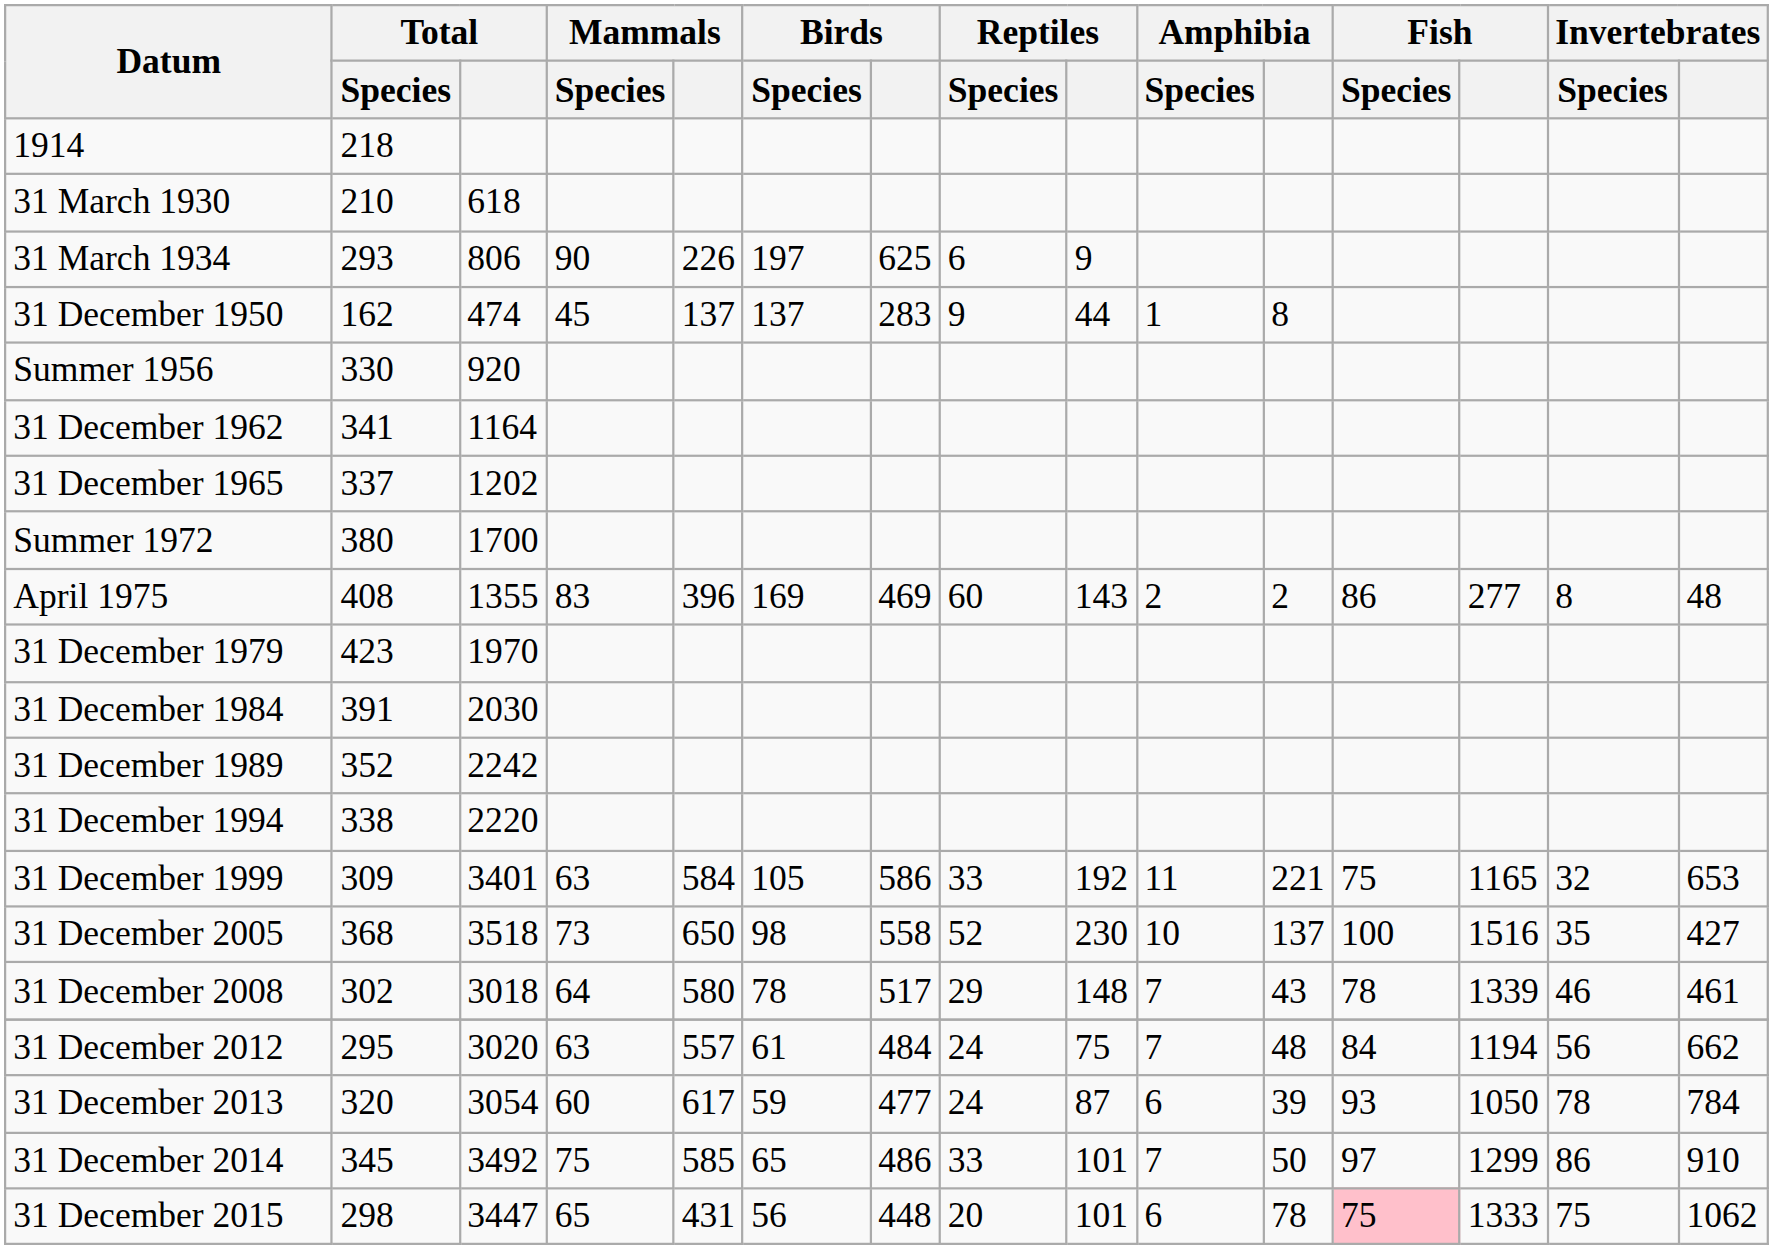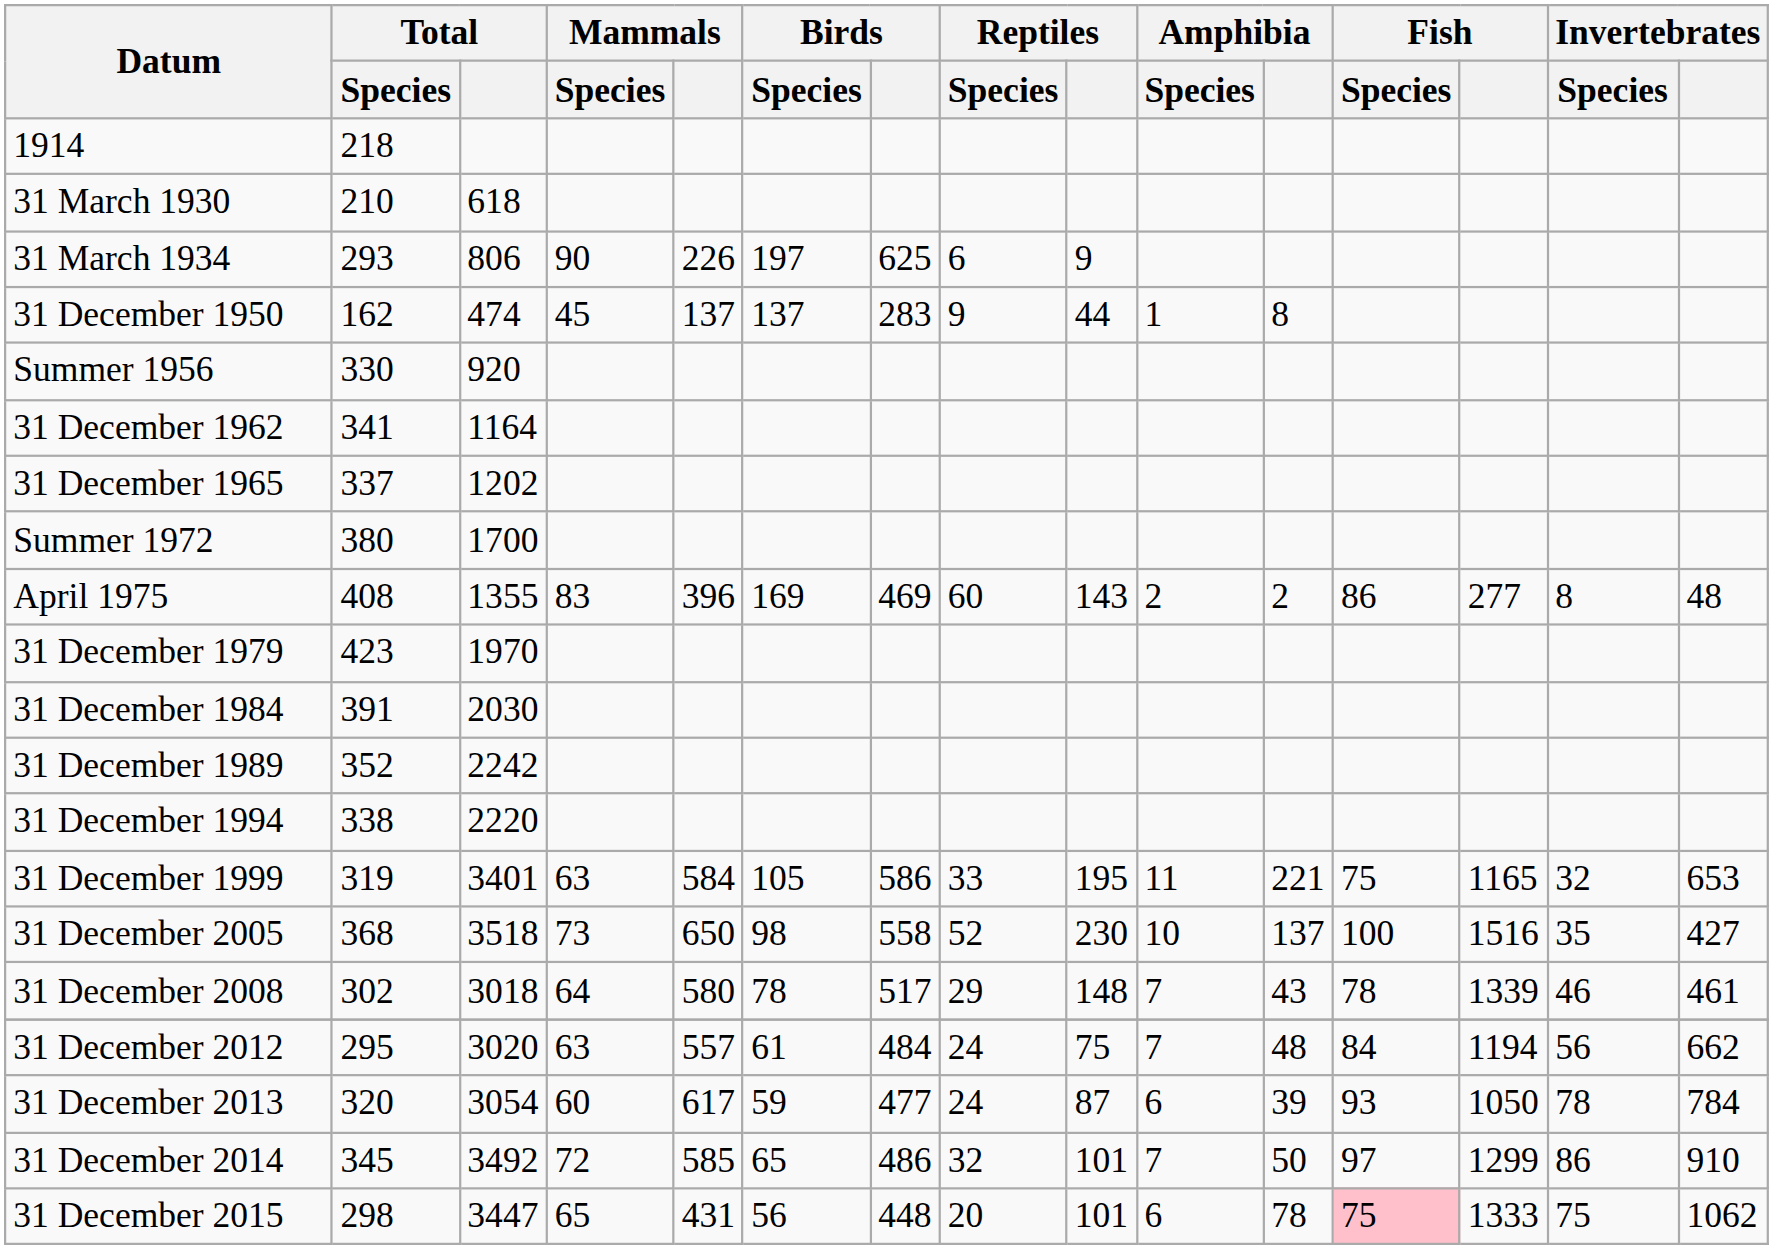 <table class="wikitable">
 <tr style="background:#DFDFDF">
 <th width="140" rowspan="2">Datum</th>
 <th colspan="2">Total</th>
 <th colspan="2">Mammals</th>
 <th colspan="2">Birds</th>
 <th colspan="2">Reptiles</th>
 <th colspan="2">Amphibia</th>
 <th colspan="2">Fish</th>
 <th colspan="2">Invertebrates</th>
 </tr>
 <tr style="background:#DFDFDF">
 <th>Species</th>
 <th></th>
 <th>Species</th>
 <th></th>
 <th>Species</th>
 <th></th>
 <th>Species</th>
 <th></th>
 <th>Species</th>
 <th></th>
 <th>Species</th>
 <th></th>
 <th>Species</th>
 <th></th>
 </tr>
 <tr>
 <td>1914</td>
 <td>218</td>
 <td></td>
 <td></td>
 <td></td>
 <td></td>
 <td></td>
 <td></td>
 <td></td>
 <td></td>
 <td></td>
 <td></td>
 <td></td>
 <td></td>
 <td></td>
 </tr>
 <tr>
 <td>31 March 1930</td>
 <td>210</td>
 <td>618</td>
 <td></td>
 <td></td>
 <td></td>
 <td></td>
 <td></td>
 <td></td>
 <td></td>
 <td></td>
 <td></td>
 <td></td>
 <td></td>
 <td></td>
 </tr>
 <tr>
 <td>31 March 1934</td>
 <td>293</td>
 <td>806</td>
 <td>90</td>
 <td>226</td>
 <td>197</td>
 <td>625</td>
 <td>6</td>
 <td>9</td>
 <td></td>
 <td></td>
 <td></td>
 <td></td>
 <td></td>
 <td></td>
 </tr>
 <tr>
 <td>31 December 1950</td>
 <td>162</td>
 <td>474</td>
 <td>45</td>
 <td>137</td>
 <td>137</td>
 <td>283</td>
 <td>9</td>
 <td>44</td>
 <td>1</td>
 <td>8</td>
 <td></td>
 <td></td>
 <td></td>
 <td></td>
 </tr>
 <tr>
 <td>Summer 1956</td>
 <td>330</td>
 <td>920</td>
 <td></td>
 <td></td>
 <td></td>
 <td></td>
 <td></td>
 <td></td>
 <td></td>
 <td></td>
 <td></td>
 <td></td>
 <td></td>
 <td></td>
 </tr>
 <tr>
 <td>31 December 1962</td>
 <td>341</td>
 <td>1164</td>
 <td></td>
 <td></td>
 <td></td>
 <td></td>
 <td></td>
 <td></td>
 <td></td>
 <td></td>
 <td></td>
 <td></td>
 <td></td>
 <td></td>
 </tr>
 <tr>
 <td>31 December 1965</td>
 <td>337</td>
 <td>1202</td>
 <td></td>
 <td></td>
 <td></td>
 <td></td>
 <td></td>
 <td></td>
 <td></td>
 <td></td>
 <td></td>
 <td></td>
 <td></td>
 <td></td>
 </tr>
 <tr>
 <td>Summer 1972</td>
 <td>380</td>
 <td>1700</td>
 <td></td>
 <td></td>
 <td></td>
 <td></td>
 <td></td>
 <td></td>
 <td></td>
 <td></td>
 <td></td>
 <td></td>
 <td></td>
 <td></td>
 </tr>
 <tr>
 <td>April 1975</td>
 <td>408</td>
 <td>1355</td>
 <td>83</td>
 <td>396</td>
 <td>169</td>
 <td>469</td>
 <td>60</td>
 <td>143</td>
 <td>2</td>
 <td>2</td>
 <td>86</td>
 <td>277</td>
 <td>8</td>
 <td>48</td>
 </tr>
 <tr>
 <td>31 December 1979</td>
 <td>423</td>
 <td>1970</td>
 <td></td>
 <td></td>
 <td></td>
 <td></td>
 <td></td>
 <td></td>
 <td></td>
 <td></td>
 <td></td>
 <td></td>
 <td></td>
 <td></td>
 </tr>
 <tr>
 <td>31 December 1984</td>
 <td>391</td>
 <td>2030</td>
 <td></td>
 <td></td>
 <td></td>
 <td></td>
 <td></td>
 <td></td>
 <td></td>
 <td></td>
 <td></td>
 <td></td>
 <td></td>
 <td></td>
 </tr>
 <tr>
 <td>31 December 1989</td>
 <td>352</td>
 <td>2242</td>
 <td></td>
 <td></td>
 <td></td>
 <td></td>
 <td></td>
 <td></td>
 <td></td>
 <td></td>
 <td></td>
 <td></td>
 <td></td>
 <td></td>
 </tr>
 <tr>
 <td>31 December 1994</td>
 <td>338</td>
 <td>2220</td>
 <td></td>
 <td></td>
 <td></td>
 <td></td>
 <td></td>
 <td></td>
 <td></td>
 <td></td>
 <td></td>
 <td></td>
 <td></td>
 <td></td>
 </tr>
 <tr>
 <td>31 December 1999</td>
-<td>309</td>
+<td>319</td>
 <td>3401</td>
 <td>63</td>
 <td>584</td>
 <td>105</td>
 <td>586</td>
 <td>33</td>
-<td>192</td>
+<td>195</td>
 <td>11</td>
 <td>221</td>
 <td>75</td>
 <td>1165</td>
 <td>32</td>
 <td>653</td>
 </tr>
 <tr>
 <td>31 December 2005</td>
 <td>368</td>
 <td>3518</td>
 <td>73</td>
 <td>650</td>
 <td>98</td>
 <td>558</td>
 <td>52</td>
 <td>230</td>
 <td>10</td>
 <td>137</td>
 <td>100</td>
 <td>1516</td>
 <td>35</td>
 <td>427</td>
 </tr>
 <tr>
 <td>31 December 2008</td>
 <td>302</td>
 <td>3018</td>
 <td>64</td>
 <td>580</td>
 <td>78</td>
 <td>517</td>
 <td>29</td>
 <td>148</td>
 <td>7</td>
 <td>43</td>
 <td>78</td>
 <td>1339</td>
 <td>46</td>
 <td>461</td>
 </tr>
 <tr>
 </tr>
 <tr>
 <td>31 December 2012</td>
 <td>295</td>
 <td>3020</td>
 <td>63</td>
 <td>557</td>
 <td>61</td>
 <td>484</td>
 <td>24</td>
 <td>75</td>
 <td>7</td>
 <td>48</td>
 <td>84</td>
 <td>1194</td>
 <td>56</td>
 <td>662</td>
 </tr>
 <tr>
 <td>31 December 2013</td>
 <td>320</td>
 <td>3054</td>
 <td>60</td>
 <td>617</td>
 <td>59</td>
 <td>477</td>
 <td>24</td>
 <td>87</td>
 <td>6</td>
 <td>39</td>
 <td>93</td>
 <td>1050</td>
 <td>78</td>
 <td>784</td>
 </tr>
 <tr>
 <td>31 December 2014</td>
 <td>345</td>
 <td>3492</td>
-<td>75</td>
+<td>72</td>
 <td>585</td>
 <td>65</td>
 <td>486</td>
-<td>33</td>
+<td>32</td>
 <td>101</td>
 <td>7</td>
 <td>50</td>
 <td>97</td>
 <td>1299</td>
 <td>86</td>
 <td>910</td>
 </tr>
 <tr>
 <td>31 December 2015</td>
 <td>298</td>
 <td>3447</td>
 <td>65</td>
 <td>431</td>
 <td>56</td>
 <td>448</td>
 <td>20</td>
 <td>101</td>
 <td>6</td>
 <td>78</td>
 <td style="background: pink;">75</td>
 <td>1333</td>
 <td>75</td>
 <td>1062</td>
 </tr>
 </table>
